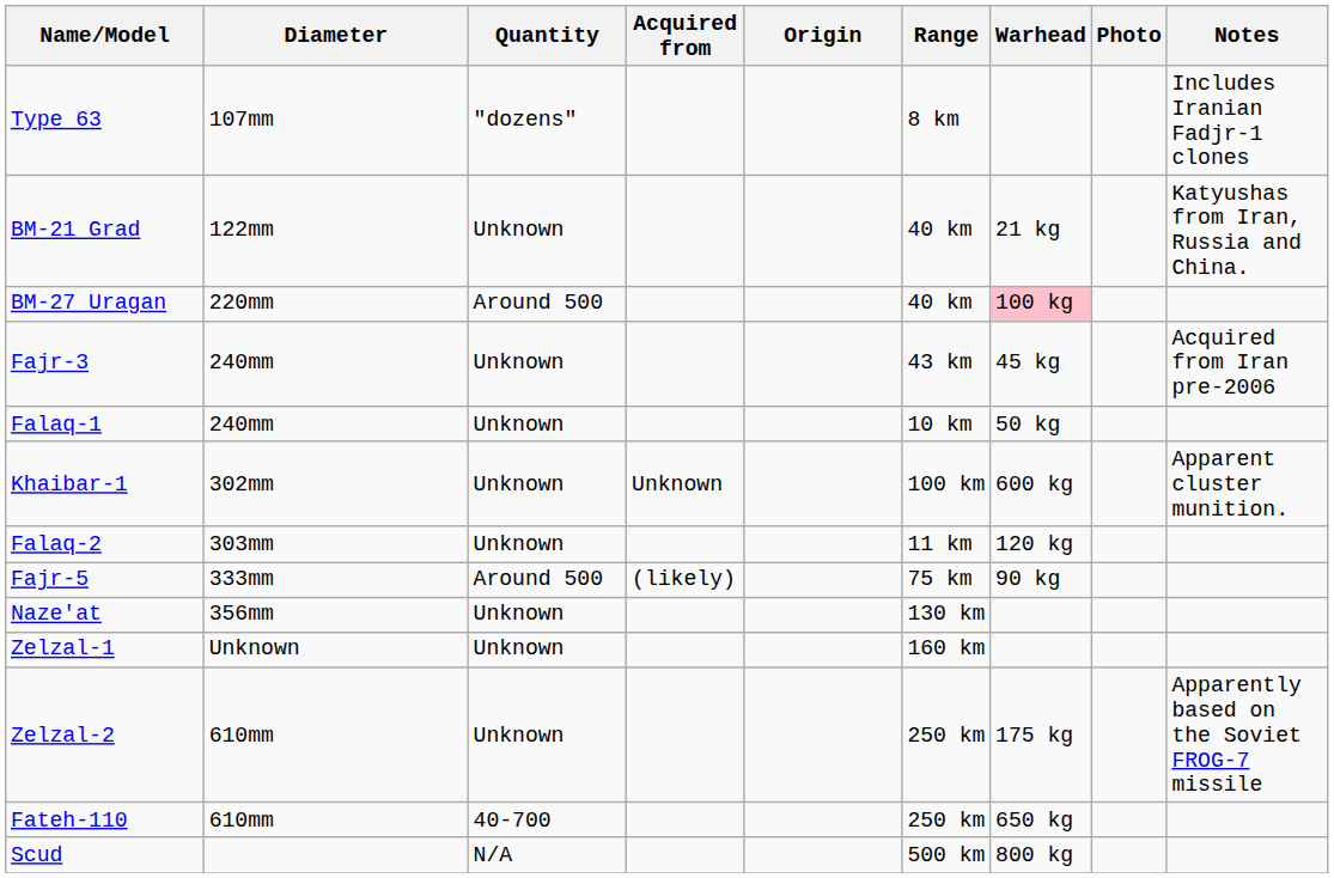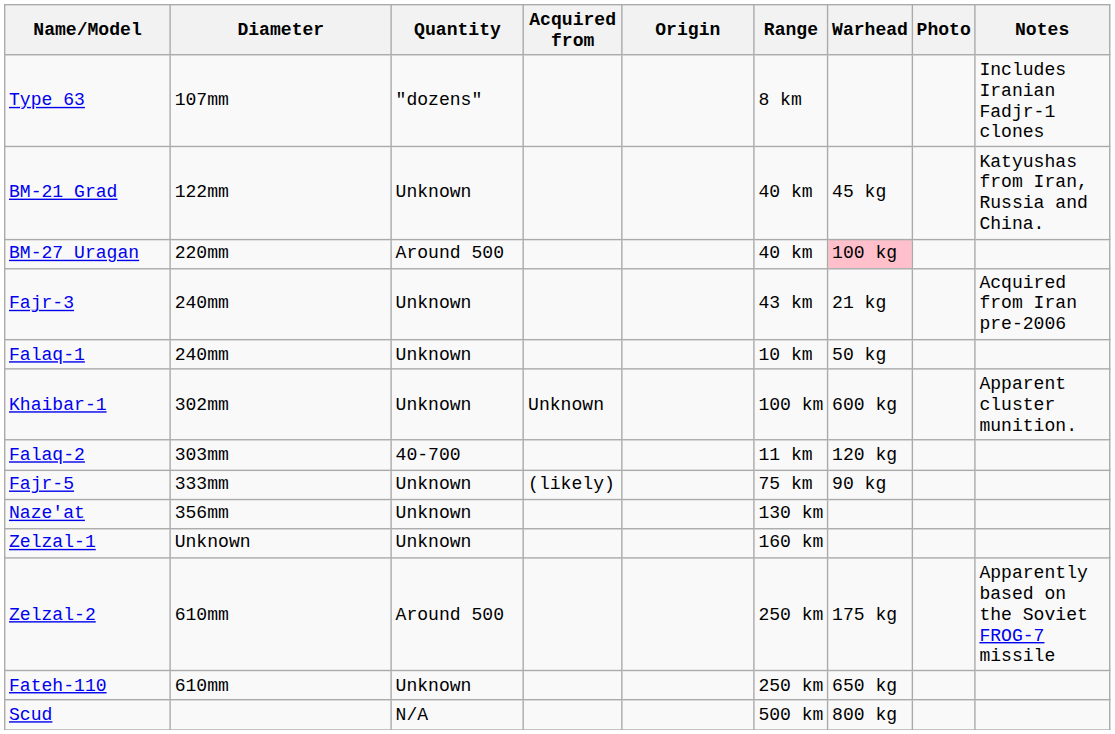 <table style="width:90%;" class="wikitable">
 <tr>
 <th style="width:15%;">Name/Model</th>
 <th style="width:20%;">Diameter</th>
 <th style="width:12%;">Quantity</th>
 <th>Acquired from</th>
 <th style="width:12%;">Origin</th>
 <th>Range</th>
 <th>Warhead</th>
 <th>Photo</th>
 <th>Notes</th>
 </tr>
 <tr>
 <td><a href='#'>Type 63</a></td>
 <td>107mm</td>
 <td>"dozens"</td>
 <td><br></td>
 <td></td>
 <td>8 km</td>
 <td></td>
 <td></td>
 <td>Includes Iranian Fadjr-1 clones</td>
 </tr>
 <tr>
 <td><a href='#'>BM-21 Grad</a></td>
 <td>122mm</td>
 <td>Unknown</td>
 <td><br><br></td>
 <td><br></td>
 <td>40 km</td>
-<td>21 kg</td>
+<td>45 kg</td>
 <td></td>
 <td>Katyushas from Iran, Russia and China.</td>
 </tr>
 <tr>
 <td><a href='#'>BM-27 Uragan</a></td>
 <td>220mm</td>
 <td>Around 500</td>
 <td></td>
 <td></td>
 <td>40 km</td>
 <td style="background: pink;">100 kg</td>
 <td></td>
 <td></td>
 </tr>
 <tr>
 <td><a href='#'>Fajr-3</a></td>
 <td>240mm</td>
 <td>Unknown</td>
 <td></td>
 <td></td>
 <td>43 km</td>
-<td>45 kg</td>
+<td>21 kg</td>
 <td></td>
 <td>Acquired from Iran pre-2006</td>
 </tr>
 <tr>
 <td><a href='#'>Falaq-1</a></td>
 <td>240mm</td>
 <td>Unknown</td>
 <td></td>
 <td></td>
 <td>10 km</td>
 <td>50 kg</td>
 <td></td>
 <td></td>
 </tr>
 <tr>
 <td><a href='#'>Khaibar-1</a></td>
 <td>302mm</td>
 <td>Unknown</td>
 <td>Unknown</td>
 <td></td>
 <td>100 km</td>
 <td>600 kg</td>
 <td></td>
 <td>Apparent cluster munition.</td>
 </tr>
 <tr>
 <td><a href='#'>Falaq-2</a></td>
 <td>303mm</td>
-<td>Unknown</td>
+<td>40-700</td>
 <td></td>
 <td></td>
 <td>11 km</td>
 <td>120 kg</td>
 <td></td>
 <td></td>
 </tr>
 <tr>
 <td><a href='#'>Fajr-5</a></td>
 <td>333mm</td>
-<td>Around 500</td>
+<td>Unknown</td>
 <td> (likely)</td>
 <td></td>
 <td>75 km</td>
 <td>90 kg</td>
 <td></td>
 <td></td>
 </tr>
 <tr>
 <td><a href='#'>Naze'at</a></td>
 <td>356mm</td>
 <td>Unknown</td>
 <td></td>
 <td></td>
 <td>130 km</td>
 <td></td>
 <td></td>
 <td></td>
 </tr>
 <tr>
 <td><a href='#'>Zelzal-1</a></td>
 <td>Unknown</td>
 <td>Unknown</td>
 <td></td>
 <td></td>
 <td>160 km</td>
 <td></td>
 <td></td>
 <td></td>
 </tr>
 <tr>
 <td><a href='#'>Zelzal-2</a></td>
 <td>610mm</td>
-<td>Unknown</td>
+<td>Around 500</td>
 <td></td>
 <td></td>
 <td>250 km</td>
 <td>175 kg</td>
 <td></td>
 <td>Apparently based on the Soviet <a href='#'>FROG-7</a> missile</td>
 </tr>
 <tr>
 <td><a href='#'>Fateh-110</a></td>
 <td>610mm</td>
-<td>40-700</td>
+<td>Unknown</td>
 <td></td>
 <td></td>
 <td>250 km</td>
 <td>650 kg</td>
 <td></td>
 <td></td>
 </tr>
 <tr>
 <td><a href='#'>Scud</a></td>
 <td></td>
 <td>N/A</td>
 <td></td>
 <td></td>
 <td>500 km</td>
 <td>800 kg</td>
 <td></td>
 <td></td>
 </tr>
 <tr>
 </tr>
 </table>
